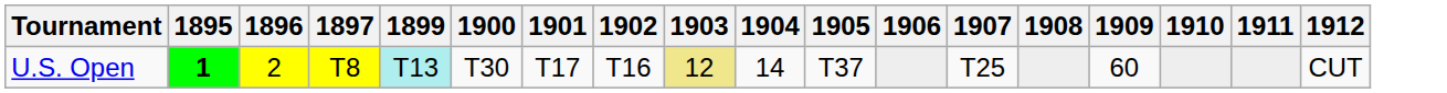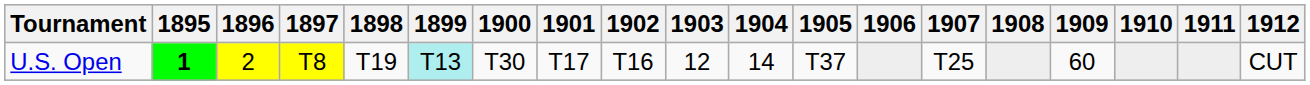 <table class="wikitable" style="font-size:95%;text-align:center;">
 <tr>
 <th>Tournament</th>
 <th>1895</th>
 <th>1896</th>
 <th>1897</th>
+<th>1898</th>
 <th>1899</th>
 <th>1900</th>
 <th>1901</th>
 <th>1902</th>
 <th>1903</th>
 <th>1904</th>
 <th>1905</th>
 <th>1906</th>
 <th>1907</th>
 <th>1908</th>
 <th>1909</th>
 <th>1910</th>
 <th>1911</th>
 <th>1912</th>
 </tr>
 <tr>
 <td align=left><a href='#'>U.S. Open</a></td>
 <td style="background:lime;"><strong>1</strong></td>
 <td style="background:yellow;">2</td>
 <td style="background:yellow;">T8</td>
+<td>T19</td>
 <td style="background: paleturquoise;">T13</td>
 <td>T30</td>
 <td>T17</td>
 <td>T16</td>
-<td style="background: khaki;">12</td>
+<td>12</td>
 <td>14</td>
 <td>T37</td>
 <td style="background:#eeeeee;"></td>
 <td>T25</td>
 <td style="background:#eeeeee;"></td>
 <td>60</td>
 <td style="background:#eeeeee;"></td>
 <td style="background:#eeeeee;"></td>
 <td>CUT</td>
 </tr>
 </table>
